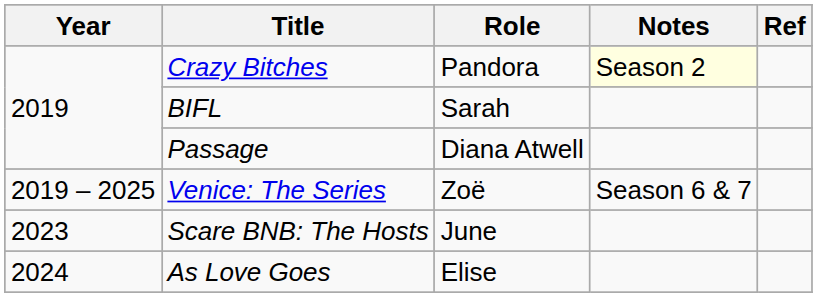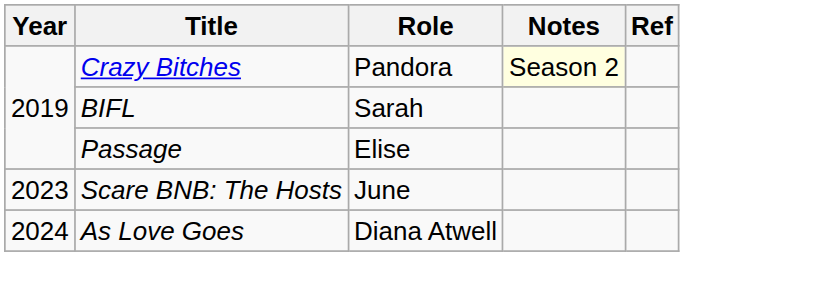 <table class="wikitable" style="font-size: 95%;">
 <tr>
 <th>Year</th>
 <th>Title</th>
 <th>Role</th>
 <th>Notes</th>
 <th>Ref</th>
 </tr>
 <tr>
 <td rowspan="3">2019</td>
 <td><em><a href='#'>Crazy Bitches</a></em></td>
 <td>Pandora</td>
 <td style="background: lightyellow;">Season 2</td>
 <td></td>
 </tr>
 <tr>
 <td><em>BIFL</em></td>
 <td>Sarah</td>
 <td></td>
 <td></td>
 </tr>
 <tr>
 <td><em>Passage</em></td>
-<td>Diana Atwell</td>
+<td>Elise</td>
 <td></td>
-<td></td>
-</tr>
-<tr>
-<td>2019 – 2025</td>
-<td><em><a href='#'>Venice: The Series</a></em></td>
-<td>Zoë</td>
-<td>Season 6 & 7</td>
 <td></td>
 </tr>
 <tr>
 <td>2023</td>
 <td><em>Scare BNB: The Hosts</em></td>
 <td>June</td>
 <td></td>
 <td></td>
 </tr>
 <tr>
 <td>2024</td>
 <td><em>As Love Goes</em></td>
-<td>Elise</td>
+<td>Diana Atwell</td>
 <td></td>
 <td></td>
 </tr>
 </table>
